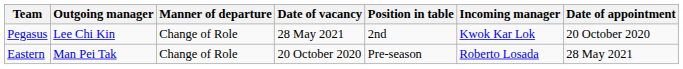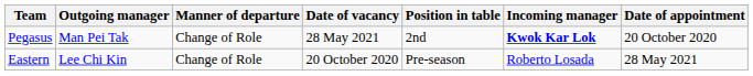 <table class="wikitable">
 <tr>
 <th>Team</th>
 <th>Outgoing manager</th>
 <th>Manner of departure</th>
 <th>Date of vacancy</th>
 <th>Position in table</th>
 <th>Incoming manager</th>
 <th>Date of appointment</th>
 </tr>
 <tr>
 <td><a href='#'>Pegasus</a></td>
-<td> <a href='#'>Lee Chi Kin</a></td>
+<td> <a href='#'>Man Pei Tak</a></td>
 <td>Change of Role</td>
 <td>28 May 2021</td>
 <td>2nd</td>
-<td> <a href='#'>Kwok Kar Lok</a></td>
+<td><strong> <a href='#'>Kwok Kar Lok</a></strong></td>
 <td>20 October 2020</td>
 </tr>
 <tr>
 <td><a href='#'>Eastern</a></td>
-<td> <a href='#'>Man Pei Tak</a></td>
+<td> <a href='#'>Lee Chi Kin</a></td>
 <td>Change of Role</td>
 <td>20 October 2020</td>
 <td>Pre-season</td>
 <td> <a href='#'>Roberto Losada</a></td>
 <td>28 May 2021</td>
 </tr>
 </table>
